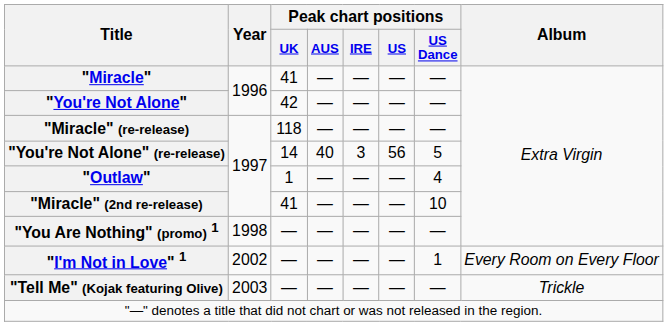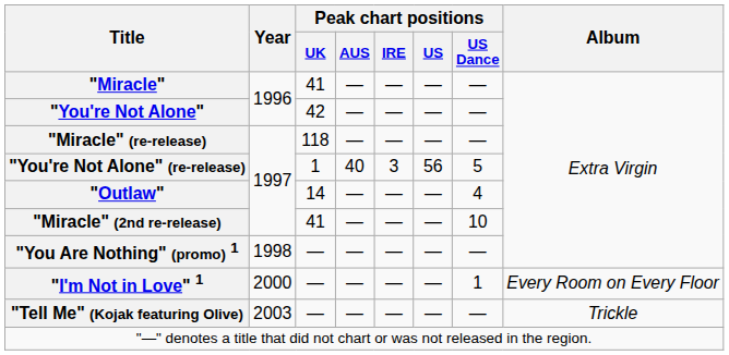 <table class="wikitable plainrowheaders" style="text-align:center;">
 <tr>
 <th rowspan="2">Title</th>
 <th rowspan="2">Year</th>
 <th colspan="5">Peak chart positions</th>
 <th rowspan="2">Album</th>
 </tr>
 <tr style=font-size:smaller>
 <th width=30><a href='#'>UK</a><br></th>
 <th width=30><a href='#'>AUS</a><br></th>
 <th width=30><a href='#'>IRE</a></th>
 <th width=30><a href='#'>US</a></th>
 <th width=30><a href='#'>US Dance</a></th>
 </tr>
 <tr>
 <th scope="row">"<a href='#'>Miracle</a>"</th>
 <td style="text-align:left;" rowspan="2">1996</td>
 <td>41</td>
 <td>—</td>
 <td>—</td>
 <td>—</td>
 <td>—</td>
 <td rowspan="7"><em>Extra Virgin</em></td>
 </tr>
 <tr>
 <th scope="row">"<a href='#'>You're Not Alone</a>"</th>
 <td>42</td>
 <td>—</td>
 <td>—</td>
 <td>—</td>
 <td>—</td>
 </tr>
 <tr>
 <th scope="row">"Miracle" <small>(re-release)</small></th>
 <td style="text-align:left;" rowspan="4">1997</td>
 <td>118</td>
 <td>—</td>
 <td>—</td>
 <td>—</td>
 <td>—</td>
 </tr>
 <tr>
 <th scope="row">"You're Not Alone" <small>(re-release)</small></th>
-<td>14</td>
+<td>1</td>
 <td>40</td>
 <td>3</td>
 <td>56</td>
 <td>5</td>
 </tr>
 <tr>
 <th scope="row">"<a href='#'>Outlaw</a>"</th>
-<td>1</td>
+<td>14</td>
 <td>—</td>
 <td>—</td>
 <td>—</td>
 <td>4</td>
 </tr>
 <tr>
 <th scope="row">"Miracle" <small>(2nd re-release)</small></th>
 <td>41</td>
 <td>—</td>
 <td>—</td>
 <td>—</td>
 <td>10</td>
 </tr>
 <tr>
 <th scope="row">"You Are Nothing" <small>(promo)</small> <sup>1</sup></th>
 <td style="text-align:left;">1998</td>
 <td>—</td>
 <td>—</td>
 <td>—</td>
 <td>—</td>
 <td>—</td>
 </tr>
 <tr>
 <th scope="row">"<a href='#'>I'm Not in Love</a>" <sup>1</sup></th>
-<td style="text-align:left;">2002</td>
+<td style="text-align:left;">2000</td>
 <td>—</td>
 <td>—</td>
 <td>—</td>
 <td>—</td>
 <td>1</td>
 <td style="text-align:center;"><em>Every Room on Every Floor</em></td>
 </tr>
 <tr>
 <th scope="row">"Tell Me" <small>(Kojak featuring Olive)</small></th>
 <td style="text-align:left;">2003</td>
 <td>—</td>
 <td>—</td>
 <td>—</td>
 <td>—</td>
 <td>—</td>
 <td><em>Trickle</em></td>
 </tr>
 <tr>
 <td colspan="20" style="font-size:85%">"—" denotes a title that did not chart or was not released in the region.</td>
 </tr>
 </table>
